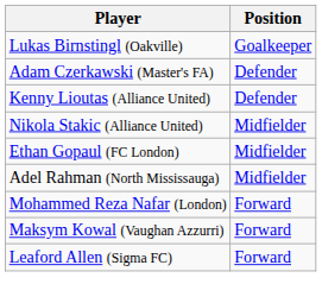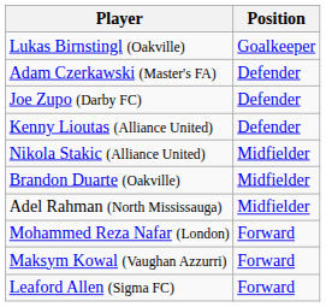 <table class="wikitable">
 <tr>
 <th>Player</th>
 <th>Position</th>
 </tr>
 <tr>
 <td>  <a href='#'>Lukas Birnstingl</a> <small>(Oakville)</small></td>
 <td><a href='#'>Goalkeeper</a></td>
 </tr>
 <tr>
 <td>  <a href='#'>Adam Czerkawski</a> <small>(Master's FA)</small></td>
 <td><a href='#'>Defender</a></td>
 </tr>
 <tr>
+<td>  <a href='#'>Joe Zupo</a> <small>(Darby FC)</small></td>
+<td><a href='#'>Defender</a></td>
+</tr>
+<tr>
 <td>  <a href='#'>Kenny Lioutas</a> <small>(Alliance United)</small></td>
 <td><a href='#'>Defender</a></td>
 </tr>
 <tr>
 <td>  <a href='#'>Nikola Stakic</a> <small>(Alliance United)</small></td>
 <td><a href='#'>Midfielder</a></td>
 </tr>
 <tr>
-<td>  <a href='#'>Ethan Gopaul</a> <small>(FC London)</small></td>
+<td>  <a href='#'>Brandon Duarte</a> <small>(Oakville)</small></td>
 <td><a href='#'>Midfielder</a></td>
 </tr>
 <tr>
 <td>  Adel Rahman <small>(North Mississauga)</small></td>
 <td><a href='#'>Midfielder</a></td>
 </tr>
 <tr>
 <td>  <a href='#'>Mohammed Reza Nafar</a> <small>(London)</small></td>
 <td><a href='#'>Forward</a></td>
 </tr>
 <tr>
 <td>  <a href='#'>Maksym Kowal</a> <small>(Vaughan Azzurri)</small></td>
 <td><a href='#'>Forward</a></td>
 </tr>
 <tr>
 <td>  <a href='#'>Leaford Allen</a> <small>(Sigma FC)</small></td>
 <td><a href='#'>Forward</a></td>
 </tr>
 </table>
